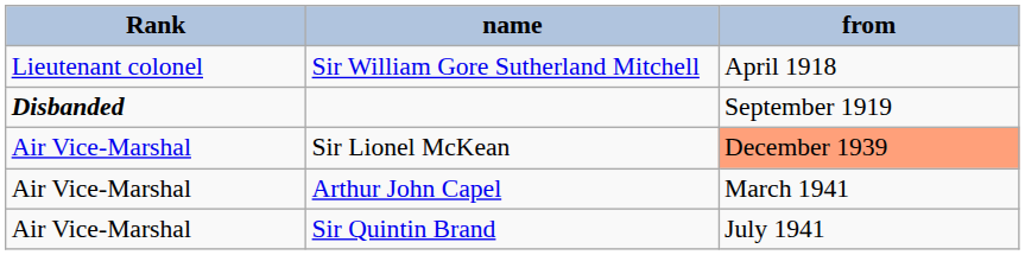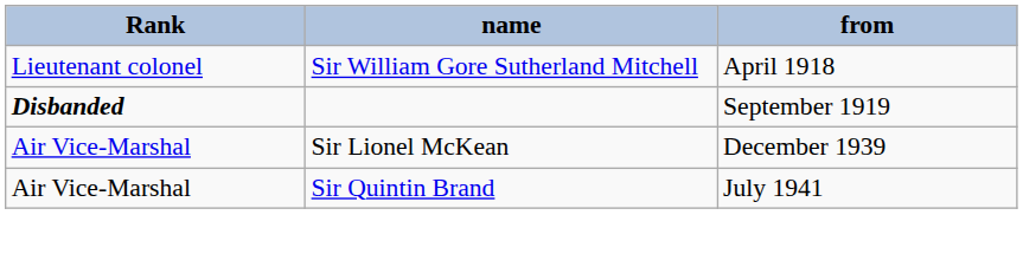 <table class="wikitable sortable">
 <tr style="vertical-align: top;">
 <th scope="col" style="width: 180px; background:#B0C4DE;">Rank</th>
 <th scope="col" style="width: 250px; background:#B0C4DE;">name</th>
 <th scope="col" style="width: 180px; background:#B0C4DE;">from</th>
 </tr>
 <tr style="vertical-align: top;">
 <td><a href='#'>Lieutenant colonel</a></td>
 <td><a href='#'>Sir William Gore Sutherland Mitchell</a></td>
 <td>April 1918</td>
 </tr>
 <tr style="vertical-align: top;">
 <td><strong><em>Disbanded</em></strong></td>
 <td></td>
 <td>September 1919</td>
 </tr>
 <tr style="vertical-align: top;">
 <td><a href='#'>Air Vice-Marshal</a></td>
 <td>Sir Lionel McKean</td>
-<td style="background: lightsalmon;">December 1939</td>
-</tr>
-<tr style="vertical-align: top;">
-<td>Air Vice-Marshal</td>
-<td><a href='#'>Arthur John Capel</a></td>
-<td>March 1941</td>
+<td>December 1939</td>
 </tr>
 <tr style="vertical-align: top;">
 <td>Air Vice-Marshal</td>
 <td><a href='#'>Sir Quintin Brand</a></td>
 <td>July 1941</td>
 </tr>
 </table>
